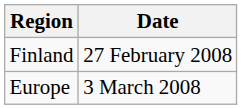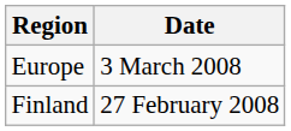 <table class="wikitable">
 <tr>
 <th>Region</th>
 <th>Date</th>
 </tr>
 <tr>
+<td>Europe</td>
+<td>3 March 2008</td>
+</tr>
+<tr>
 <td>Finland</td>
 <td>27 February 2008</td>
 </tr>
-<tr>
-<td>Europe</td>
-<td>3 March 2008</td>
-</tr>
 </table>
